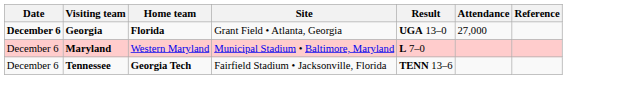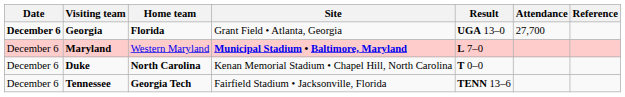 <table class="wikitable" style="font-size:95%;">
 <tr>
 <th>Date</th>
 <th>Visiting team</th>
 <th>Home team</th>
 <th>Site</th>
 <th>Result</th>
 <th>Attendance</th>
 <th class="unsortable">Reference</th>
 </tr>
 <tr bgcolor=>
 <td><strong>December 6</strong></td>
 <td><strong>Georgia</strong></td>
 <td><strong>Florida</strong></td>
 <td>Grant Field • Atlanta, Georgia</td>
 <td><strong>UGA</strong> 13–0</td>
-<td>27,000</td>
+<td>27,700</td>
 <td></td>
 </tr>
 <tr bgcolor=ffcccc>
 <td>December 6</td>
 <td><strong>Maryland</strong></td>
 <td><a href='#'>Western Maryland</a></td>
-<td><a href='#'>Municipal Stadium</a> • <a href='#'>Baltimore, Maryland</a></td>
+<td><strong><a href='#'>Municipal Stadium</a> • <a href='#'>Baltimore, Maryland</a></strong></td>
 <td><strong>L</strong> 7–0</td>
+<td></td>
+<td></td>
+</tr>
+<tr bgcolor=>
+<td>December 6</td>
+<td><strong>Duke</strong></td>
+<td><strong>North Carolina</strong></td>
+<td>Kenan Memorial Stadium • Chapel Hill, North Carolina</td>
+<td><strong>T</strong> 0–0</td>
 <td></td>
 <td></td>
 </tr>
 <tr bgcolor=>
 <td>December 6</td>
 <td><strong>Tennessee</strong></td>
 <td><strong>Georgia Tech</strong></td>
 <td>Fairfield Stadium • Jacksonville, Florida</td>
 <td><strong>TENN</strong> 13–6</td>
 <td></td>
 <td></td>
 </tr>
 </table>
